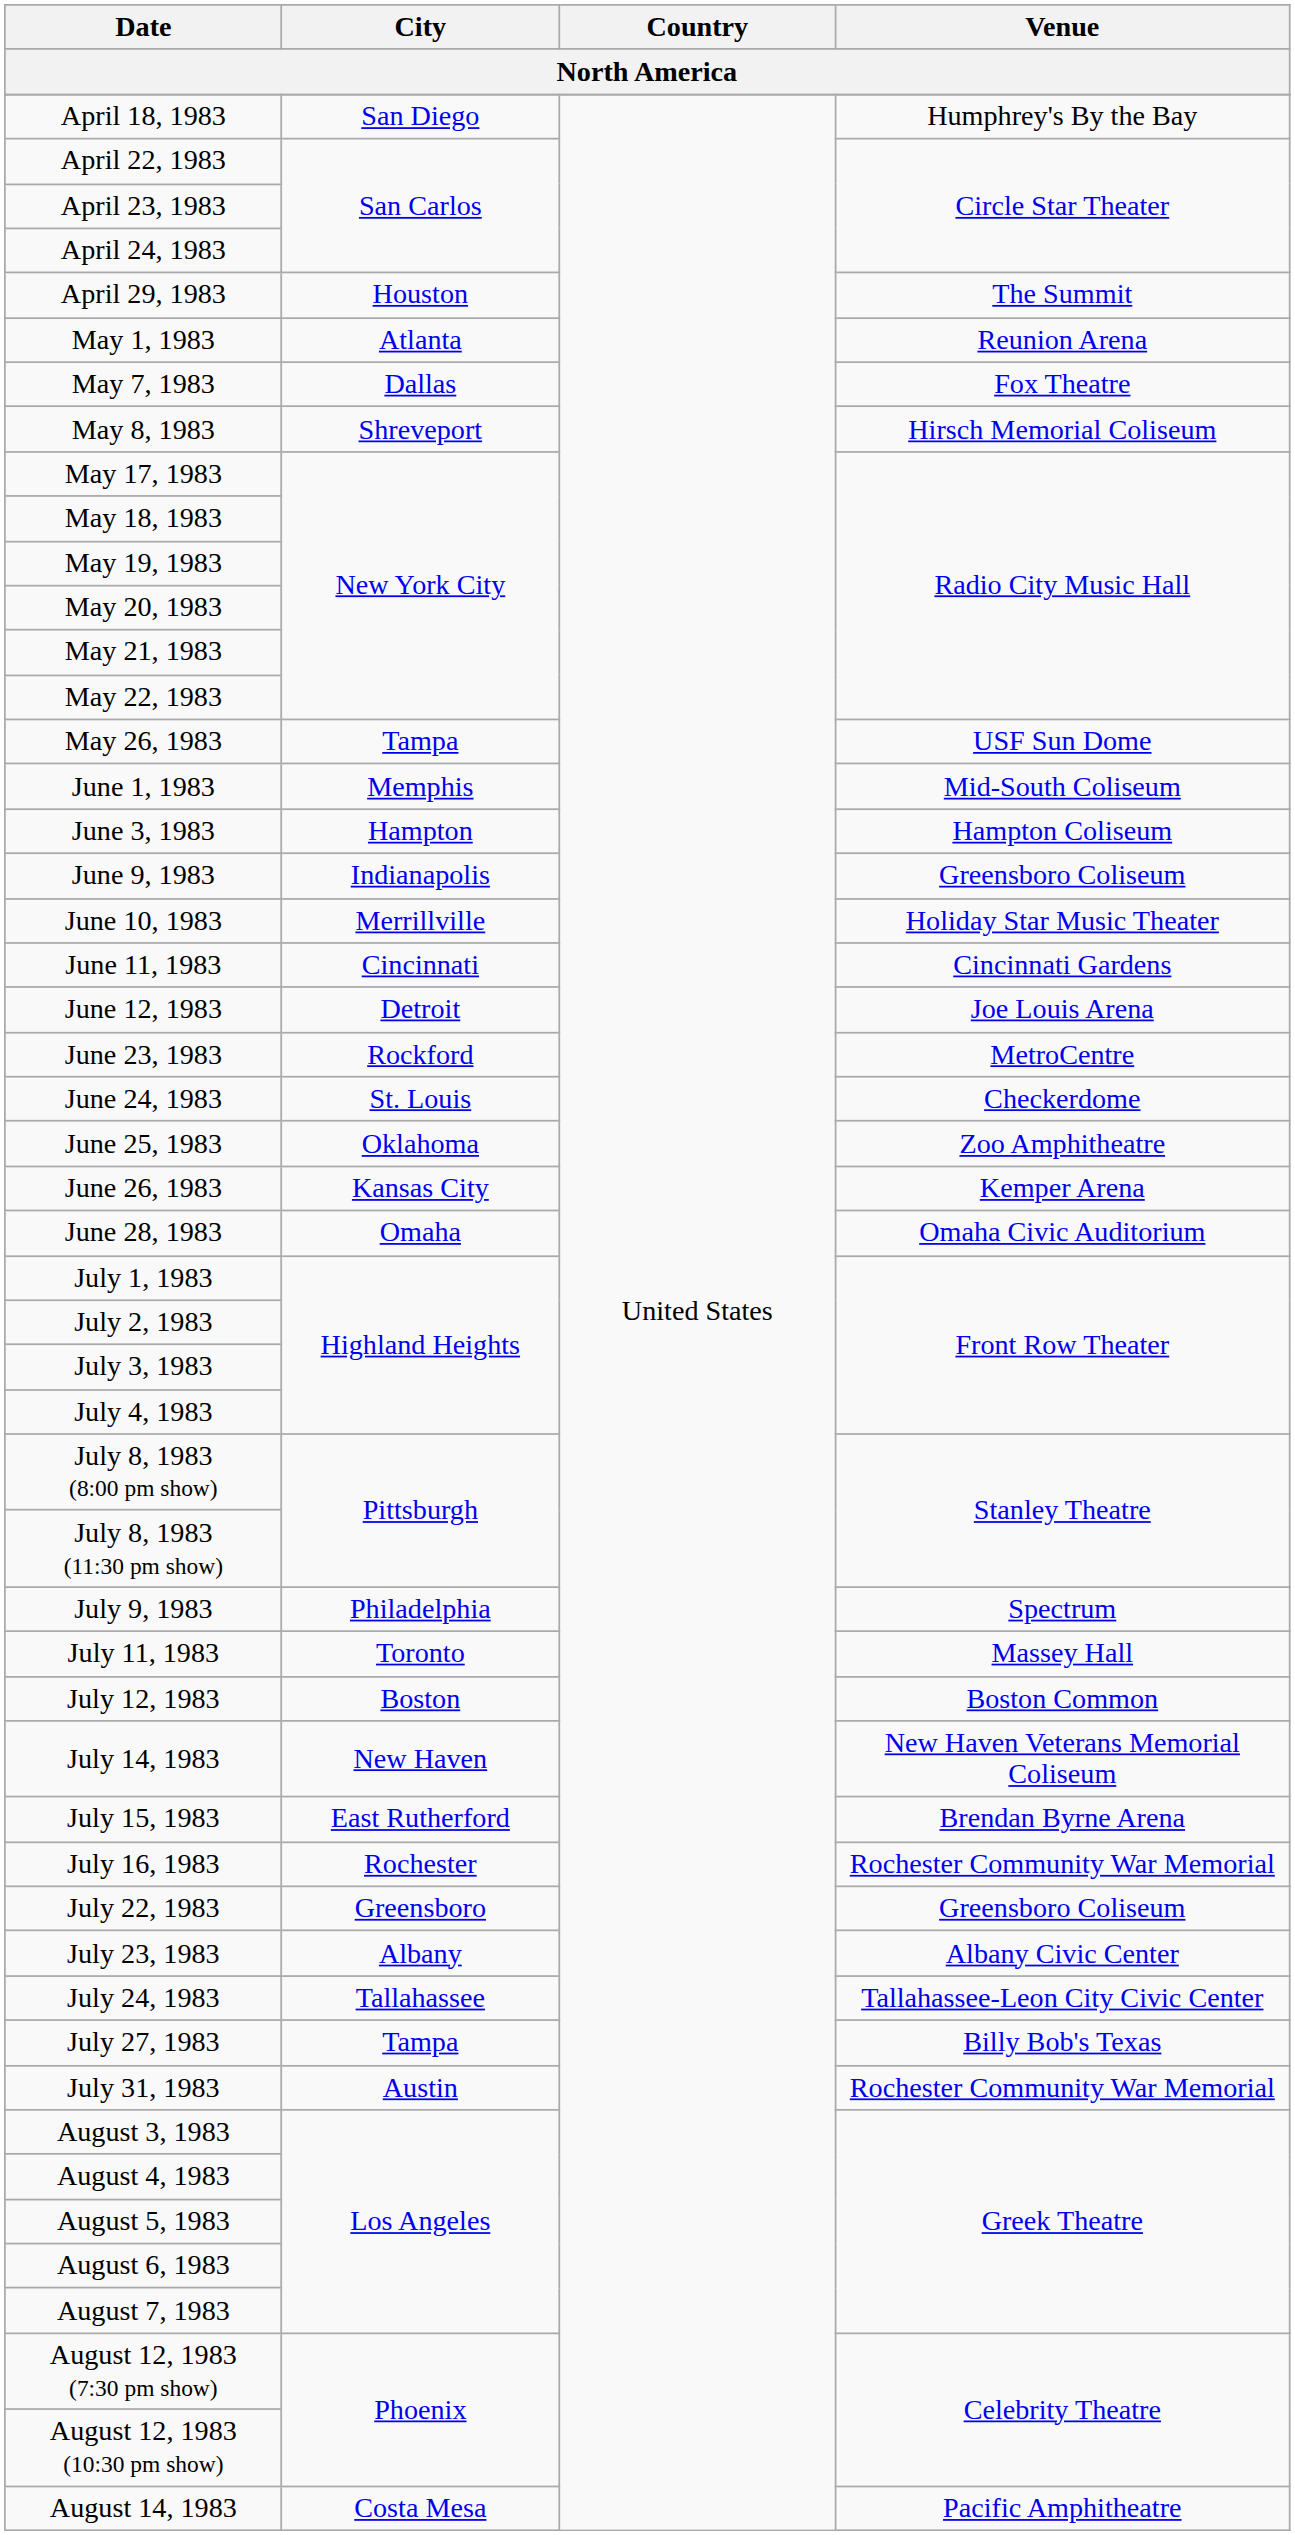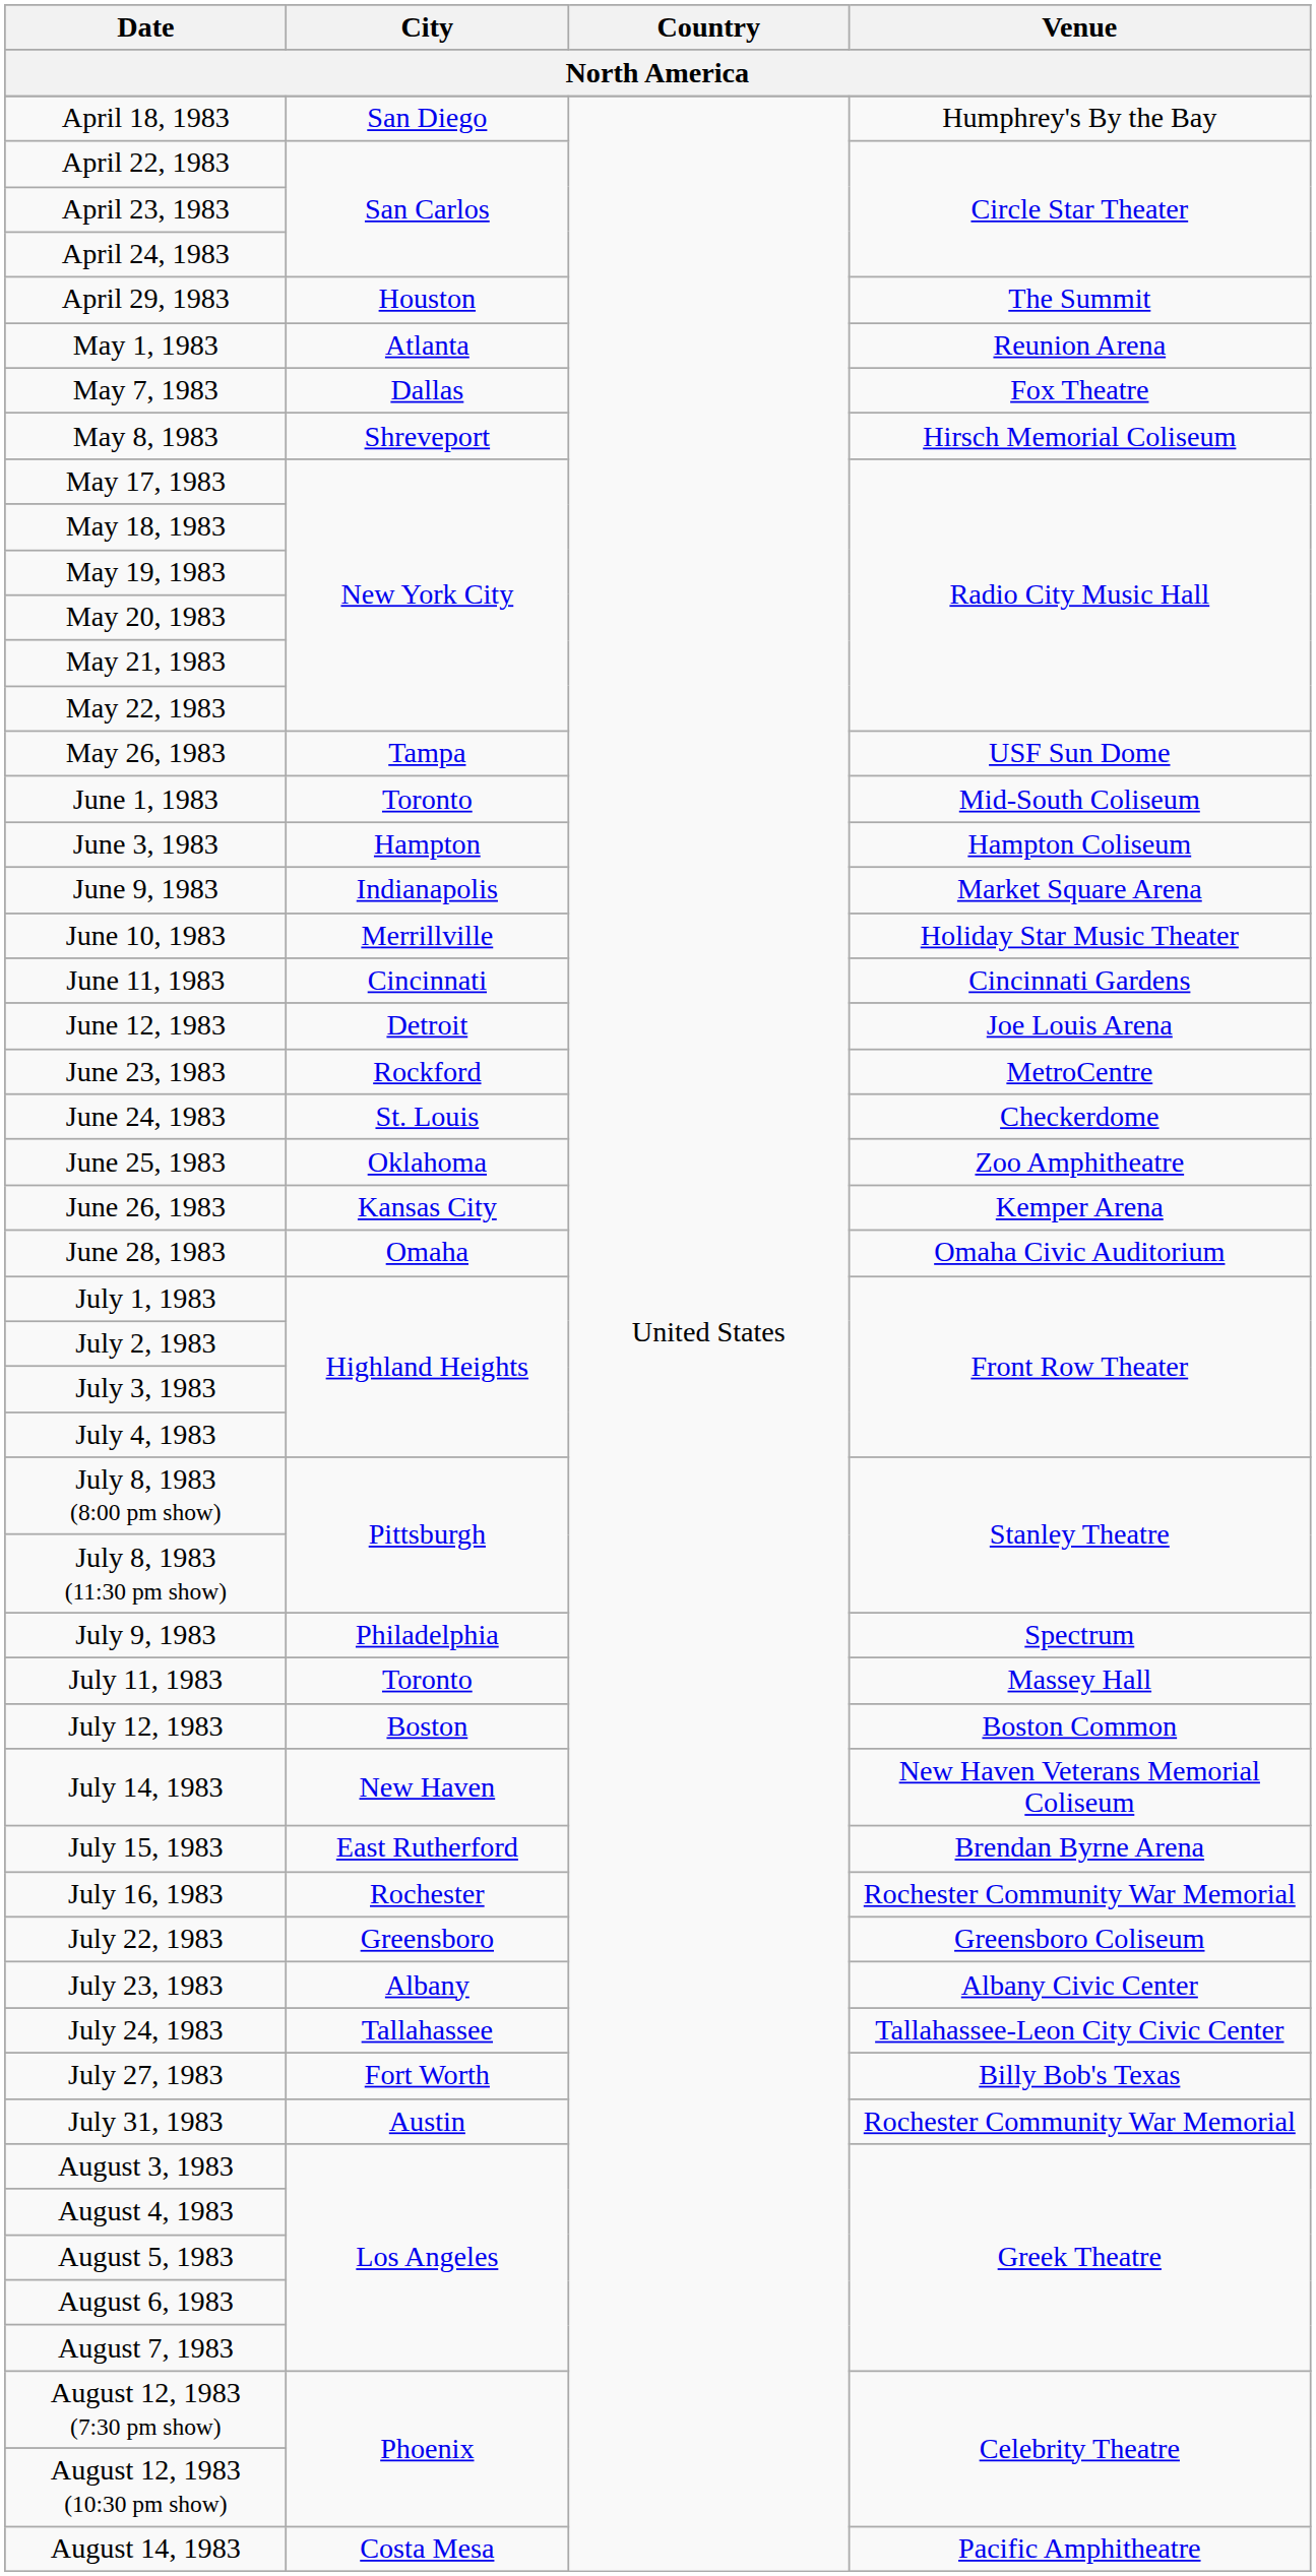 <table class="wikitable" style="text-align:center;">
 <tr>
 <th style="width:150px;">Date</th>
 <th style="width:150px;">City</th>
 <th style="width:150px;">Country</th>
 <th style="width:250px;">Venue</th>
 </tr>
 <tr>
 <th colspan="4">North America</th>
 </tr>
 <tr bgcolor="#CCCCCC">
 </tr>
 <tr>
 <td>April 18, 1983</td>
 <td><a href='#'>San Diego</a></td>
 <td rowspan="52">United States</td>
 <td>Humphrey's By the Bay</td>
 </tr>
 <tr>
 <td>April 22, 1983</td>
 <td rowspan="3"><a href='#'>San Carlos</a></td>
 <td rowspan="3"><a href='#'>Circle Star Theater</a></td>
 </tr>
 <tr>
 <td>April 23, 1983</td>
 </tr>
 <tr>
 <td>April 24, 1983</td>
 </tr>
 <tr>
 <td>April 29, 1983</td>
 <td><a href='#'>Houston</a></td>
 <td><a href='#'>The Summit</a></td>
 </tr>
 <tr>
 <td>May 1, 1983</td>
 <td><a href='#'>Atlanta</a></td>
 <td><a href='#'>Reunion Arena</a></td>
 </tr>
 <tr>
 <td>May 7, 1983</td>
 <td><a href='#'>Dallas</a></td>
 <td><a href='#'>Fox Theatre</a></td>
 </tr>
 <tr>
 <td>May 8, 1983</td>
 <td><a href='#'>Shreveport</a></td>
 <td><a href='#'>Hirsch Memorial Coliseum</a></td>
 </tr>
 <tr>
 <td>May 17, 1983</td>
 <td rowspan="6"><a href='#'>New York City</a></td>
 <td rowspan="6"><a href='#'>Radio City Music Hall</a></td>
 </tr>
 <tr>
 <td>May 18, 1983</td>
 </tr>
 <tr>
 <td>May 19, 1983</td>
 </tr>
 <tr>
 <td>May 20, 1983</td>
 </tr>
 <tr>
 <td>May 21, 1983</td>
 </tr>
 <tr>
 <td>May 22, 1983</td>
 </tr>
 <tr>
 <td>May 26, 1983</td>
 <td><a href='#'>Tampa</a></td>
 <td><a href='#'>USF Sun Dome</a></td>
 </tr>
 <tr>
 <td>June 1, 1983</td>
-<td><a href='#'>Memphis</a></td>
+<td><a href='#'>Toronto</a></td>
 <td><a href='#'>Mid-South Coliseum</a></td>
 </tr>
 <tr>
 <td>June 3, 1983</td>
 <td><a href='#'>Hampton</a></td>
 <td><a href='#'>Hampton Coliseum</a></td>
 </tr>
 <tr>
 <td>June 9, 1983</td>
 <td><a href='#'>Indianapolis</a></td>
-<td><a href='#'>Greensboro Coliseum</a></td>
+<td><a href='#'>Market Square Arena</a></td>
 </tr>
 <tr>
 <td>June 10, 1983</td>
 <td><a href='#'>Merrillville</a></td>
 <td><a href='#'>Holiday Star Music Theater</a></td>
 </tr>
 <tr>
 <td>June 11, 1983</td>
 <td><a href='#'>Cincinnati</a></td>
 <td><a href='#'>Cincinnati Gardens</a></td>
 </tr>
 <tr>
 <td>June 12, 1983</td>
 <td><a href='#'>Detroit</a></td>
 <td><a href='#'>Joe Louis Arena</a></td>
 </tr>
 <tr>
 <td>June 23, 1983</td>
 <td><a href='#'>Rockford</a></td>
 <td><a href='#'>MetroCentre</a></td>
 </tr>
 <tr>
 <td>June 24, 1983</td>
 <td><a href='#'>St. Louis</a></td>
 <td><a href='#'>Checkerdome</a></td>
 </tr>
 <tr>
 <td>June 25, 1983</td>
 <td><a href='#'>Oklahoma</a></td>
 <td><a href='#'>Zoo Amphitheatre</a></td>
 </tr>
 <tr>
 <td>June 26, 1983</td>
 <td><a href='#'>Kansas City</a></td>
 <td><a href='#'>Kemper Arena</a></td>
 </tr>
 <tr>
 <td>June 28, 1983</td>
 <td><a href='#'>Omaha</a></td>
 <td><a href='#'>Omaha Civic Auditorium</a></td>
 </tr>
 <tr>
 <td>July 1, 1983</td>
 <td rowspan="4"><a href='#'>Highland Heights</a></td>
 <td rowspan="4"><a href='#'>Front Row Theater</a></td>
 </tr>
 <tr>
 <td>July 2, 1983</td>
 </tr>
 <tr>
 <td>July 3, 1983</td>
 </tr>
 <tr>
 <td>July 4, 1983</td>
 </tr>
 <tr>
 <td>July 8, 1983<small><br>(8:00 pm show)</small></td>
 <td rowspan="2"><a href='#'>Pittsburgh</a></td>
 <td rowspan="2"><a href='#'>Stanley Theatre</a></td>
 </tr>
 <tr>
 <td>July 8, 1983<small><br>(11:30 pm show)</small></td>
 </tr>
 <tr>
 <td>July 9, 1983</td>
 <td><a href='#'>Philadelphia</a></td>
 <td><a href='#'>Spectrum</a></td>
 </tr>
 <tr>
 <td>July 11, 1983</td>
 <td><a href='#'>Toronto</a></td>
 <td><a href='#'>Massey Hall</a></td>
 </tr>
 <tr>
 <td>July 12, 1983</td>
 <td><a href='#'>Boston</a></td>
 <td><a href='#'>Boston Common</a></td>
 </tr>
 <tr>
 <td>July 14, 1983</td>
 <td><a href='#'>New Haven</a></td>
 <td><a href='#'>New Haven Veterans Memorial Coliseum</a></td>
 </tr>
 <tr>
 <td>July 15, 1983</td>
 <td><a href='#'>East Rutherford</a></td>
 <td><a href='#'>Brendan Byrne Arena</a></td>
 </tr>
 <tr>
 <td>July 16, 1983</td>
 <td><a href='#'>Rochester</a></td>
 <td><a href='#'>Rochester Community War Memorial</a></td>
 </tr>
 <tr>
 <td>July 22, 1983</td>
 <td><a href='#'>Greensboro</a></td>
 <td><a href='#'>Greensboro Coliseum</a></td>
 </tr>
 <tr>
 <td>July 23, 1983</td>
 <td><a href='#'>Albany</a></td>
 <td><a href='#'>Albany Civic Center</a></td>
 </tr>
 <tr>
 <td>July 24, 1983</td>
 <td><a href='#'>Tallahassee</a></td>
 <td><a href='#'>Tallahassee-Leon City Civic Center</a></td>
 </tr>
 <tr>
 <td>July 27, 1983</td>
-<td><a href='#'>Tampa</a></td>
+<td><a href='#'>Fort Worth</a></td>
 <td><a href='#'>Billy Bob's Texas</a></td>
 </tr>
 <tr>
 <td>July 31, 1983</td>
 <td><a href='#'>Austin</a></td>
 <td><a href='#'>Rochester Community War Memorial</a></td>
 </tr>
 <tr>
 <td>August 3, 1983</td>
 <td rowspan="5"><a href='#'>Los Angeles</a></td>
 <td rowspan="5"><a href='#'>Greek Theatre</a></td>
 </tr>
 <tr>
 <td>August 4, 1983</td>
 </tr>
 <tr>
 <td>August 5, 1983</td>
 </tr>
 <tr>
 <td>August 6, 1983</td>
 </tr>
 <tr>
 <td>August 7, 1983</td>
 </tr>
 <tr>
 <td>August 12, 1983<small><br>(7:30 pm show)</small></td>
 <td rowspan="2"><a href='#'>Phoenix</a></td>
 <td rowspan="2"><a href='#'>Celebrity Theatre</a></td>
 </tr>
 <tr>
 <td>August 12, 1983<small><br>(10:30 pm show)</small></td>
 </tr>
 <tr>
 <td>August 14, 1983</td>
 <td><a href='#'>Costa Mesa</a></td>
 <td><a href='#'>Pacific Amphitheatre</a></td>
 </tr>
 <tr>
 </tr>
 </table>
